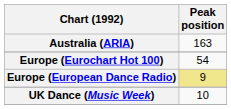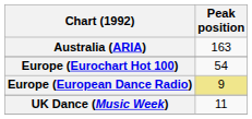 <table class="wikitable sortable plainrowheaders" style="text-align:center">
 <tr>
 <th>Chart (1992)</th>
 <th>Peak<br>position</th>
 </tr>
 <tr>
 <th scope="row">Australia (<a href='#'>ARIA</a>)</th>
 <td>163</td>
 </tr>
 <tr>
 </tr>
 <tr>
 </tr>
 <tr>
 <th scope="row">Europe (<a href='#'>Eurochart Hot 100</a>)</th>
 <td>54</td>
 </tr>
 <tr>
 <th scope="row">Europe (<a href='#'>European Dance Radio</a>)</th>
 <td style="background: khaki;">9</td>
 </tr>
 <tr>
 </tr>
 <tr>
 </tr>
 <tr>
 </tr>
 <tr>
 </tr>
 <tr>
 </tr>
 <tr>
 <th scope="row">UK Dance (<em><a href='#'>Music Week</a></em>)</th>
-<td>10</td>
+<td>11</td>
 </tr>
 <tr>
 </tr>
 <tr>
 </tr>
 <tr>
 </tr>
 </table>
